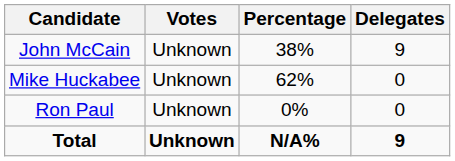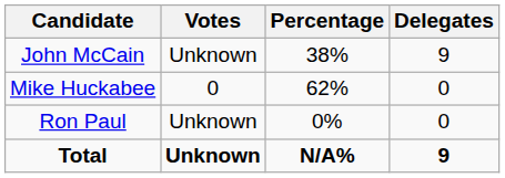 <table class="wikitable" style="text-align:center;">
 <tr>
 <th>Candidate</th>
 <th>Votes</th>
 <th>Percentage</th>
 <th>Delegates</th>
 </tr>
 <tr>
 <td><a href='#'>John McCain</a></td>
 <td>Unknown</td>
 <td>38%</td>
 <td>9</td>
 </tr>
 <tr>
 <td><a href='#'>Mike Huckabee</a></td>
-<td>Unknown</td>
+<td>0</td>
 <td>62%</td>
 <td>0</td>
 </tr>
 <tr>
 <td><a href='#'>Ron Paul</a></td>
 <td>Unknown</td>
 <td>0%</td>
 <td>0</td>
 </tr>
 <tr>
 <td><strong>Total</strong></td>
 <td><strong>Unknown</strong></td>
 <td><strong>N/A%</strong></td>
 <td><strong>9</strong></td>
 </tr>
 </table>
